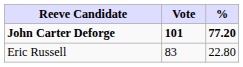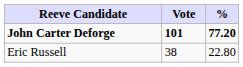 <table class="wikitable">
 <tr>
 <th style="background:#ddf; width:200px;">Reeve Candidate</th>
 <th style="background:#ddf; width:50px;">Vote</th>
 <th style="background:#ddf; width:30px;">%</th>
 </tr>
 <tr>
 <td><strong>John Carter Deforge</strong></td>
 <td><strong>101</strong></td>
 <td><strong>77.20</strong></td>
 </tr>
 <tr>
 <td>Eric Russell</td>
-<td>83</td>
+<td>38</td>
 <td>22.80</td>
 </tr>
 </table>
